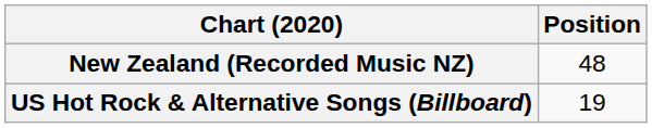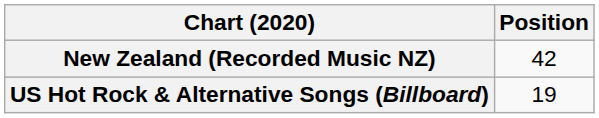 <table class="wikitable sortable plainrowheaders" style="text-align:center">
 <tr>
 <th scope="col">Chart (2020)</th>
 <th scope="col">Position</th>
 </tr>
 <tr>
 <th scope="row">New Zealand (Recorded Music NZ)</th>
-<td>48</td>
+<td>42</td>
 </tr>
 <tr>
 <th scope="row">US Hot Rock & Alternative Songs (<em>Billboard</em>)</th>
 <td>19</td>
 </tr>
 </table>
